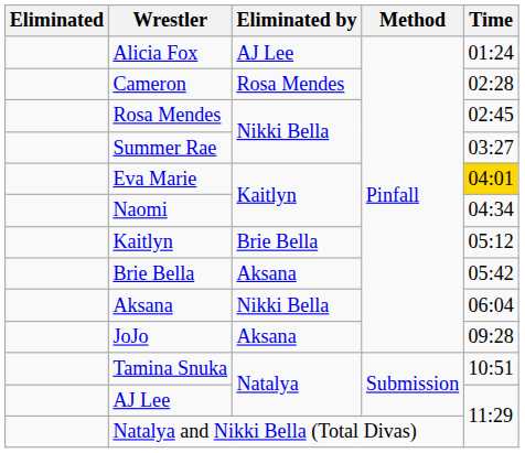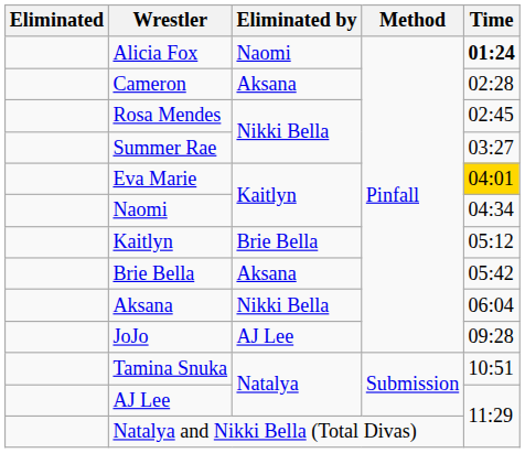 <table class="wikitable sortable">
 <tr>
 <th>Eliminated</th>
 <th>Wrestler</th>
 <th>Eliminated by</th>
 <th>Method</th>
 <th>Time</th>
 </tr>
 <tr>
 <td></td>
 <td><a href='#'>Alicia Fox</a></td>
-<td><a href='#'>AJ Lee</a></td>
+<td><a href='#'>Naomi</a></td>
 <td rowspan=10><a href='#'>Pinfall</a></td>
-<td>01:24</td>
+<td><strong>01:24</strong></td>
 </tr>
 <tr>
 <td></td>
 <td><a href='#'>Cameron</a></td>
-<td><a href='#'>Rosa Mendes</a></td>
+<td><a href='#'>Aksana</a></td>
 <td>02:28</td>
 </tr>
 <tr>
 <td></td>
 <td><a href='#'>Rosa Mendes</a></td>
 <td rowspan=2><a href='#'>Nikki Bella</a></td>
 <td>02:45</td>
 </tr>
 <tr>
 <td></td>
 <td><a href='#'>Summer Rae</a></td>
 <td>03:27</td>
 </tr>
 <tr>
 <td></td>
 <td><a href='#'>Eva Marie</a></td>
 <td rowspan=2><a href='#'>Kaitlyn</a></td>
 <td style="background: gold;">04:01</td>
 </tr>
 <tr>
 <td></td>
 <td><a href='#'>Naomi</a></td>
 <td>04:34</td>
 </tr>
 <tr>
 <td></td>
 <td><a href='#'>Kaitlyn</a></td>
 <td><a href='#'>Brie Bella</a></td>
 <td>05:12</td>
 </tr>
 <tr>
 <td></td>
 <td><a href='#'>Brie Bella</a></td>
 <td><a href='#'>Aksana</a></td>
 <td>05:42</td>
 </tr>
 <tr>
 <td></td>
 <td><a href='#'>Aksana</a></td>
 <td><a href='#'>Nikki Bella</a></td>
 <td>06:04</td>
 </tr>
 <tr>
 <td></td>
 <td><a href='#'>JoJo</a></td>
-<td><a href='#'>Aksana</a></td>
+<td><a href='#'>AJ Lee</a></td>
 <td>09:28</td>
 </tr>
 <tr>
 <td></td>
 <td><a href='#'>Tamina Snuka</a></td>
 <td rowspan=2><a href='#'>Natalya</a></td>
 <td rowspan=2><a href='#'>Submission</a></td>
 <td>10:51</td>
 </tr>
 <tr>
 <td></td>
 <td><a href='#'>AJ Lee</a></td>
 <td rowspan=2>11:29</td>
 </tr>
 <tr>
 <td></td>
 <td colspan="3"><a href='#'>Natalya</a>  and <a href='#'>Nikki Bella</a> (Total Divas)</td>
 </tr>
 </table>
